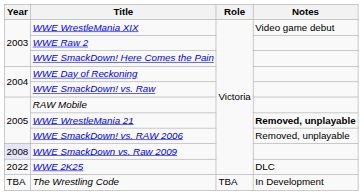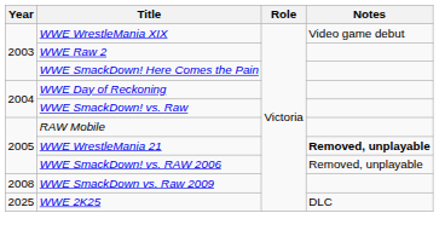 <table class="wikitable sortable">
 <tr>
 <th>Year</th>
 <th>Title</th>
 <th>Role</th>
 <th class="unsortable">Notes</th>
 </tr>
 <tr>
 <td rowspan="3">2003</td>
 <td><em><a href='#'>WWE WrestleMania XIX</a></em></td>
 <td rowspan="10">Victoria</td>
 <td>Video game debut</td>
 </tr>
 <tr>
 <td><em><a href='#'>WWE Raw 2</a></em></td>
 <td></td>
 </tr>
 <tr>
 <td><em><a href='#'>WWE SmackDown! Here Comes the Pain</a></em></td>
 <td></td>
 </tr>
 <tr>
 <td rowspan="2">2004</td>
 <td><em><a href='#'>WWE Day of Reckoning</a></em></td>
 <td></td>
 </tr>
 <tr>
 <td><em><a href='#'>WWE SmackDown! vs. Raw</a></em></td>
 <td></td>
 </tr>
 <tr>
 <td rowspan="3">2005</td>
 <td><em>RAW Mobile</em></td>
 <td></td>
 </tr>
 <tr>
 <td><em><a href='#'>WWE WrestleMania 21</a></em></td>
 <td><strong>Removed, unplayable</strong></td>
 </tr>
 <tr>
 <td><em><a href='#'>WWE SmackDown! vs. RAW 2006</a></em></td>
 <td>Removed, unplayable</td>
 </tr>
 <tr>
-<td style="background: lavender;">2008</td>
+<td>2008</td>
 <td><em><a href='#'>WWE SmackDown vs. Raw 2009</a></em></td>
 <td></td>
 </tr>
 <tr>
-<td>2022</td>
+<td>2025</td>
 <td><a href='#'><em>WWE 2K25</em></a></td>
 <td>DLC</td>
 </tr>
-<tr>
-<td>TBA</td>
-<td><em>The Wrestling Code</em></td>
-<td>TBA</td>
-<td>In Development</td>
-</tr>
 </table>
